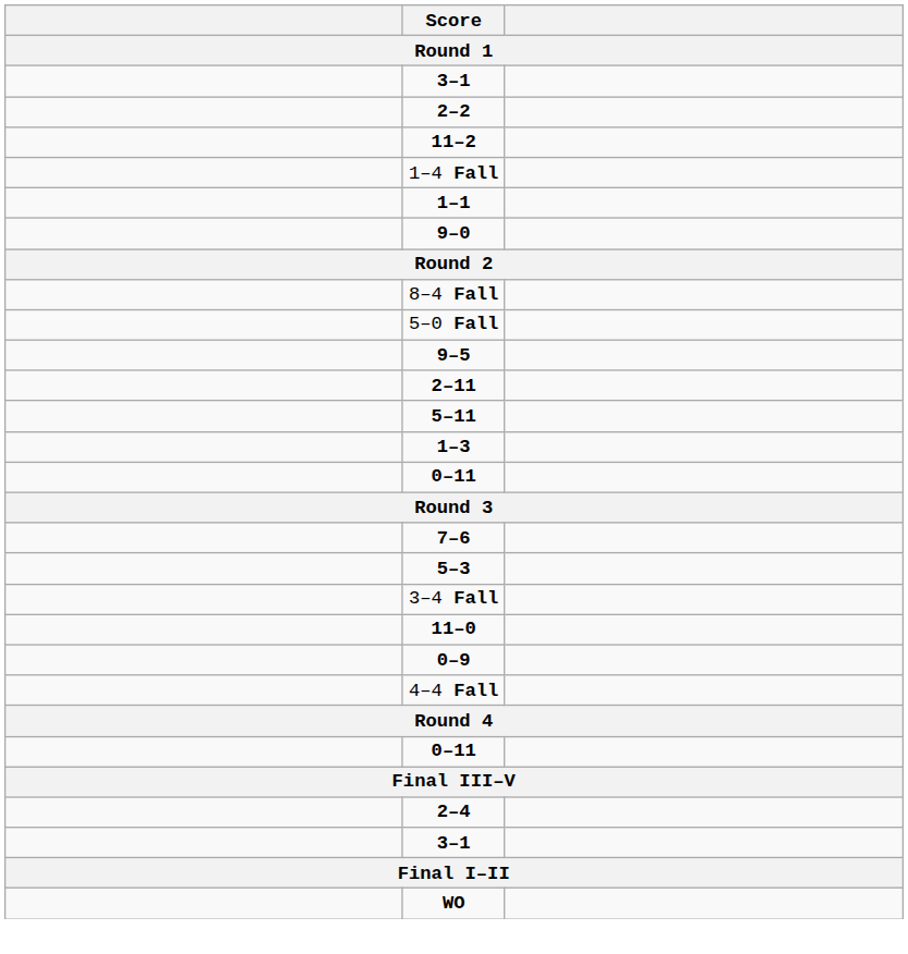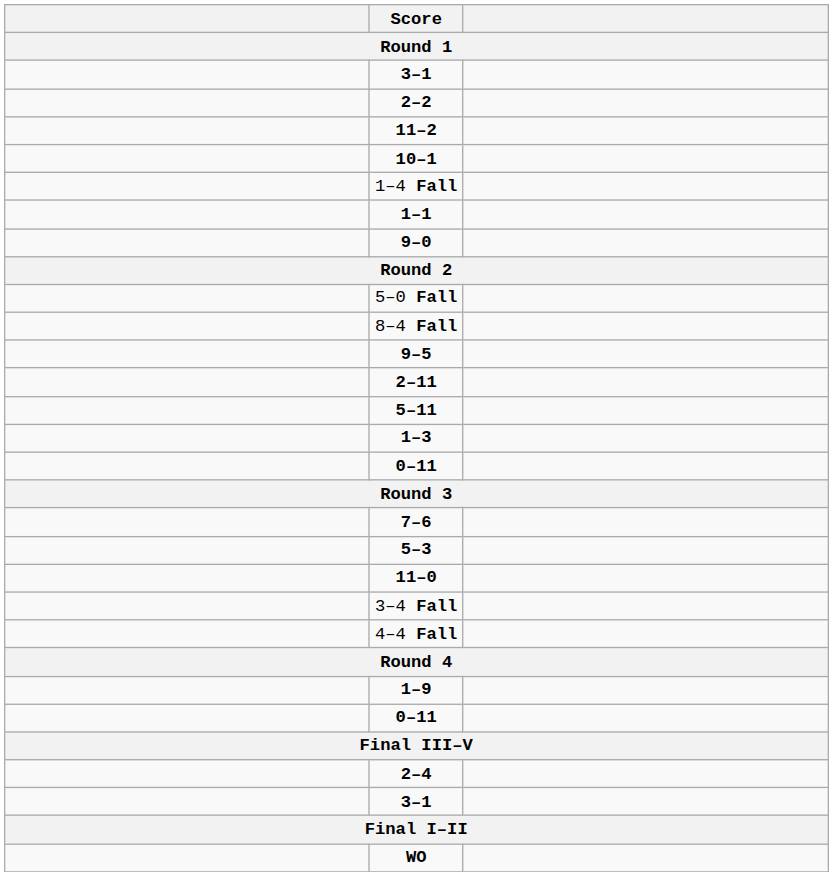 <table class="wikitable" style="text-align: left;">
 <tr>
 <th align="right" width="270"></th>
 <th width="65">Score</th>
 <th align="left" width="270"></th>
 </tr>
 <tr>
 <th colspan="3">Round 1</th>
 </tr>
 <tr>
 <td><strong></strong></td>
 <td align=center><strong>3–1</strong></td>
 <td></td>
 </tr>
 <tr>
 <td></td>
 <td align=center><strong>2–2</strong></td>
 <td><strong></strong></td>
 </tr>
 <tr>
 <td><strong></strong></td>
 <td align=center><strong>11–2</strong></td>
 <td></td>
 </tr>
 <tr>
+<td><strong></strong></td>
+<td align=center><strong>10–1</strong></td>
+<td></td>
+</tr>
+<tr>
 <td></td>
 <td align=center>1–4 <strong>Fall</strong></td>
 <td><strong></strong></td>
 </tr>
 <tr>
 <td><strong></strong></td>
 <td align=center><strong>1–1</strong></td>
 <td></td>
 </tr>
 <tr>
 <td><strong></strong></td>
 <td align=center><strong>9–0</strong></td>
 <td></td>
 </tr>
 <tr>
 <th colspan="3">Round 2</th>
 </tr>
 <tr>
 <td><strong></strong></td>
-<td align=center>8–4 <strong>Fall</strong></td>
+<td align=center>5–0 <strong>Fall</strong></td>
 <td></td>
 </tr>
 <tr>
 <td><strong></strong></td>
-<td align=center>5–0 <strong>Fall</strong></td>
+<td align=center>8–4 <strong>Fall</strong></td>
 <td></td>
 </tr>
 <tr>
 <td><strong></strong></td>
 <td align=center><strong>9–5</strong></td>
 <td></td>
 </tr>
 <tr>
 <td></td>
 <td align=center><strong>2–11</strong></td>
 <td><strong></strong></td>
 </tr>
 <tr>
 <td></td>
 <td align=center><strong>5–11</strong></td>
 <td><strong></strong></td>
 </tr>
 <tr>
 <td></td>
 <td align=center><strong>1–3</strong></td>
 <td><strong></strong></td>
 </tr>
 <tr>
 <td></td>
 <td align=center><strong>0–11</strong></td>
 <td><strong></strong></td>
 </tr>
 <tr>
 <th colspan="3">Round 3</th>
 </tr>
 <tr>
 <td><strong></strong></td>
 <td align=center><strong>7–6</strong></td>
 <td></td>
 </tr>
 <tr>
 <td><strong></strong></td>
 <td align=center><strong>5–3</strong></td>
 <td></td>
 </tr>
 <tr>
-<td></td>
-<td align=center>3–4 <strong>Fall</strong></td>
-<td><strong></strong></td>
-</tr>
-<tr>
 <td><strong></strong></td>
 <td align=center><strong>11–0</strong></td>
 <td></td>
 </tr>
 <tr>
 <td></td>
-<td align=center><strong>0–9</strong></td>
+<td align=center>3–4 <strong>Fall</strong></td>
 <td><strong></strong></td>
 </tr>
 <tr>
 <td></td>
 <td align=center>4–4 <strong>Fall</strong></td>
 <td><strong></strong></td>
 </tr>
 <tr>
 <th colspan="3">Round 4</th>
+</tr>
+<tr>
+<td></td>
+<td align=center><strong>1–9</strong></td>
+<td><strong></strong></td>
 </tr>
 <tr>
 <td></td>
 <td align=center><strong>0–11</strong></td>
 <td><strong></strong></td>
 </tr>
 <tr>
 <th colspan="3">Final III–V</th>
 </tr>
 <tr>
 <td></td>
 <td align=center><strong>2–4</strong></td>
 <td><strong></strong></td>
 </tr>
 <tr>
 <td><strong></strong></td>
 <td align=center><strong>3–1</strong></td>
 <td></td>
 </tr>
 <tr>
 <th colspan="3">Final I–II</th>
 </tr>
 <tr>
 <td></td>
 <td align=center><strong>WO</strong></td>
 <td><strong></strong></td>
 </tr>
 </table>
